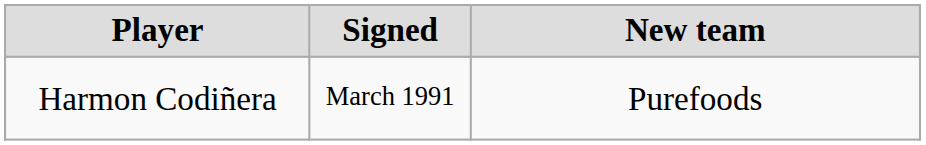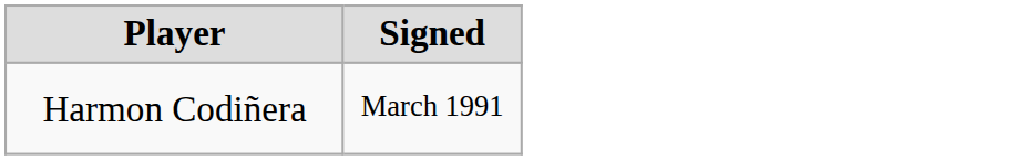 <table class="wikitable" style="text-align: center">
 <tr align="center" bgcolor="#dddddd">
 <td style="width:140px"><strong>Player</strong></td>
 <td style="width:70px"><strong>Signed</strong></td>
-<td style="width:210px"><strong>New team</strong></td>
 </tr>
 <tr style="height:40px">
 <td>Harmon Codiñera</td>
 <td style="font-size: 80%">March 1991</td>
-<td>Purefoods</td>
 </tr>
 </table>
